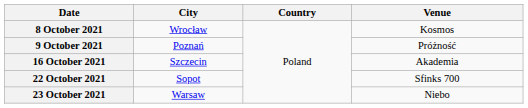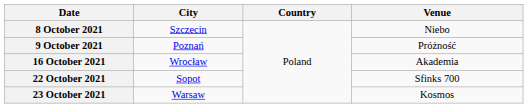 <table class="wikitable plainrowheaders" style="text-align:center;">
 <tr>
 <th scope="col" style="width:12em;">Date</th>
 <th scope="col" style="width:10em;">City</th>
 <th scope="col" style="width:10em;">Country</th>
 <th scope="col" style="width:16em;">Venue</th>
 </tr>
 <tr>
 <th scope="row" style="text-align:center;">8 October 2021</th>
-<td><a href='#'>Wrocław</a></td>
+<td><a href='#'>Szczecin</a></td>
 <td rowspan="5">Poland</td>
-<td>Kosmos</td>
+<td>Niebo</td>
 </tr>
 <tr>
 <th scope="row" style="text-align:center;">9 October 2021</th>
 <td><a href='#'>Poznań</a></td>
 <td>Próżność</td>
 </tr>
 <tr>
 <th scope="row" style="text-align:center;">16 October 2021</th>
-<td><a href='#'>Szczecin</a></td>
+<td><a href='#'>Wrocław</a></td>
 <td>Akademia</td>
 </tr>
 <tr>
 <th scope="row" style="text-align:center;">22 October 2021</th>
 <td><a href='#'>Sopot</a></td>
 <td>Sfinks 700</td>
 </tr>
 <tr>
 <th scope="row" style="text-align:center;">23 October 2021</th>
 <td><a href='#'>Warsaw</a></td>
-<td>Niebo</td>
+<td>Kosmos</td>
 </tr>
 </table>
